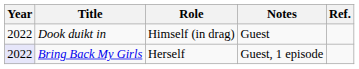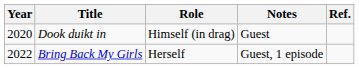 <table class="wikitable sortable">
 <tr>
 <th>Year</th>
 <th>Title</th>
 <th>Role</th>
 <th class="unsortable">Notes</th>
 <th class="unsortable">Ref.</th>
 </tr>
 <tr>
-<td>2022</td>
+<td>2020</td>
 <td><em>Dook duikt in</em></td>
 <td>Himself (in drag)</td>
 <td>Guest</td>
 <td></td>
 </tr>
 <tr>
-<td style="background: lavender;">2022</td>
+<td>2022</td>
 <td><em><a href='#'>Bring Back My Girls</a></em></td>
 <td>Herself</td>
 <td>Guest, 1 episode</td>
 <td style="text-align: center;"></td>
 </tr>
 </table>
